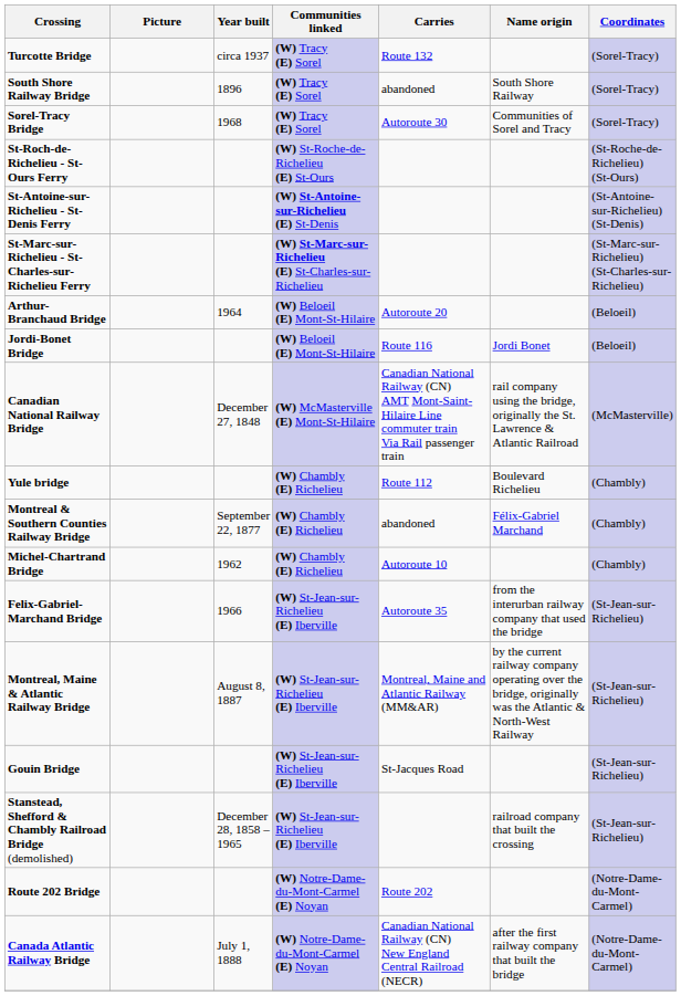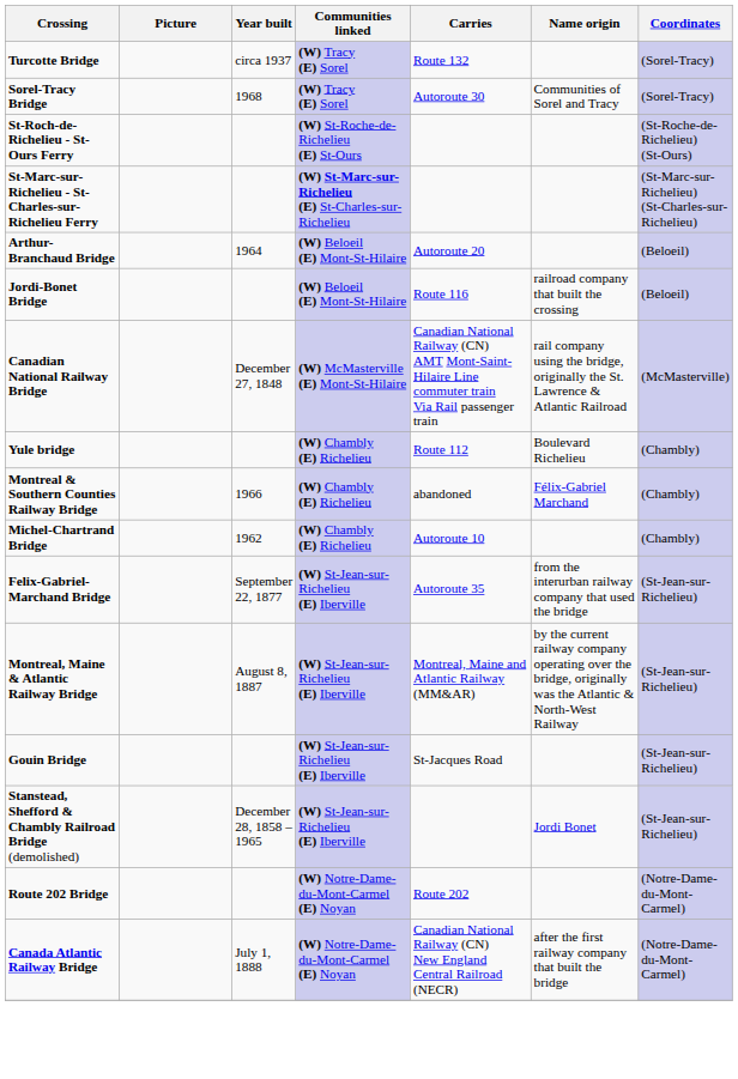 <table class=wikitable>
 <tr>
 <th width="16%">Crossing</th>
 <th width="16%">Picture</th>
 <th width="7%">Year built</th>
 <th width="16%">Communities linked</th>
 <th width="17%">Carries</th>
 <th width="15%">Name origin</th>
 <th width="11%"><a href='#'>Coordinates</a></th>
 </tr>
 <tr>
 <td><strong>Turcotte Bridge</strong></td>
 <td></td>
 <td>circa 1937</td>
 <td style="background:#ccccee;"><strong>(W)</strong> <a href='#'>Tracy</a><br><strong>(E)</strong> <a href='#'>Sorel</a></td>
 <td> <a href='#'>Route 132</a></td>
 <td></td>
 <td style="background:#ccccee;"> (Sorel-Tracy)</td>
 </tr>
 <tr>
-<td><strong>South Shore Railway Bridge</strong></td>
-<td></td>
-<td>1896</td>
-<td style="background:#ccccee;"><strong>(W)</strong> <a href='#'>Tracy</a><br><strong>(E)</strong> <a href='#'>Sorel</a></td>
-<td>abandoned</td>
-<td>South Shore Railway</td>
-<td style="background:#ccccee;"> (Sorel-Tracy)</td>
-</tr>
-<tr>
 <td><strong>Sorel-Tracy Bridge</strong></td>
 <td></td>
 <td>1968</td>
 <td style="background:#ccccee;"><strong>(W)</strong> <a href='#'>Tracy</a><br><strong>(E)</strong> <a href='#'>Sorel</a></td>
 <td> <a href='#'>Autoroute 30</a></td>
 <td>Communities of Sorel and Tracy</td>
 <td style="background:#ccccee;"> (Sorel-Tracy)</td>
 </tr>
 <tr>
 <td><strong>St-Roch-de-Richelieu - St-Ours Ferry</strong></td>
 <td></td>
 <td></td>
 <td style="background:#ccccee;"><strong>(W)</strong> <a href='#'>St-Roche-de-Richelieu</a><br><strong>(E)</strong> <a href='#'>St-Ours</a></td>
 <td></td>
 <td></td>
 <td style="background:#ccccee;"> (St-Roche-de-Richelieu)<br> (St-Ours)</td>
-</tr>
-<tr>
-<td><strong>St-Antoine-sur-Richelieu - St-Denis Ferry</strong></td>
-<td></td>
-<td></td>
-<td style="background:#ccccee;"><strong>(W)</strong> <a href='#'><strong>St-Antoine-sur-Richelieu</strong></a><br><strong>(E)</strong> <a href='#'>St-Denis</a></td>
-<td></td>
-<td></td>
-<td style="background:#ccccee;"> (St-Antoine-sur-Richelieu)<br> (St-Denis)</td>
 </tr>
 <tr>
 <td><strong>St-Marc-sur-Richelieu - St-Charles-sur-Richelieu Ferry</strong></td>
 <td></td>
 <td></td>
 <td style="background:#ccccee;"><strong>(W)</strong> <a href='#'><strong>St-Marc-sur-Richelieu</strong></a><br><strong>(E)</strong> <a href='#'>St-Charles-sur-Richelieu</a></td>
 <td></td>
 <td></td>
 <td style="background:#ccccee;"> (St-Marc-sur-Richelieu)<br> (St-Charles-sur-Richelieu)</td>
 </tr>
 <tr>
 <td><strong>Arthur-Branchaud Bridge</strong></td>
 <td></td>
 <td>1964</td>
 <td style="background:#ccccee;"><strong>(W)</strong> <a href='#'>Beloeil</a><br><strong>(E)</strong> <a href='#'>Mont-St-Hilaire</a></td>
 <td>  <a href='#'>Autoroute 20</a></td>
 <td></td>
 <td style="background:#ccccee;"> (Beloeil)</td>
 </tr>
 <tr>
 <td><strong>Jordi-Bonet Bridge</strong></td>
 <td></td>
 <td></td>
 <td style="background:#ccccee;"><strong>(W)</strong> <a href='#'>Beloeil</a><br><strong>(E)</strong> <a href='#'>Mont-St-Hilaire</a></td>
 <td> <a href='#'>Route 116</a></td>
-<td><a href='#'>Jordi Bonet</a></td>
+<td>railroad company that built the crossing</td>
 <td style="background:#ccccee;"> (Beloeil)</td>
 </tr>
 <tr>
 <td><strong>Canadian National Railway Bridge</strong></td>
 <td></td>
 <td>December 27, 1848</td>
 <td style="background:#ccccee;"><strong>(W)</strong> <a href='#'>McMasterville</a><br><strong>(E)</strong> <a href='#'>Mont-St-Hilaire</a></td>
 <td><a href='#'>Canadian National Railway</a> (CN)<br><a href='#'>AMT</a> <a href='#'>Mont-Saint-Hilaire Line</a> <a href='#'>commuter train</a><br><a href='#'>Via Rail</a> passenger train</td>
 <td>rail company using the bridge, originally the St. Lawrence & Atlantic Railroad</td>
 <td style="background:#ccccee;"> (McMasterville)</td>
 </tr>
 <tr>
 <td><strong>Yule bridge</strong></td>
 <td></td>
 <td></td>
 <td style="background:#ccccee;"><strong>(W)</strong> <a href='#'>Chambly</a><br><strong>(E)</strong> <a href='#'>Richelieu</a></td>
 <td> <a href='#'>Route 112</a></td>
 <td>Boulevard Richelieu</td>
 <td style="background:#ccccee;"> (Chambly)</td>
 </tr>
 <tr>
 <td><strong>Montreal & Southern Counties Railway Bridge</strong></td>
 <td></td>
-<td>September 22, 1877</td>
+<td>1966</td>
 <td style="background:#ccccee;"><strong>(W)</strong> <a href='#'>Chambly</a><br><strong>(E)</strong> <a href='#'>Richelieu</a></td>
 <td>abandoned</td>
 <td><a href='#'>Félix-Gabriel Marchand</a></td>
 <td style="background:#ccccee;"> (Chambly)</td>
 </tr>
 <tr>
 <td><strong>Michel-Chartrand Bridge</strong></td>
 <td></td>
 <td>1962</td>
 <td style="background:#ccccee;"><strong>(W)</strong> <a href='#'>Chambly</a><br><strong>(E)</strong> <a href='#'>Richelieu</a></td>
 <td> <a href='#'>Autoroute 10</a></td>
 <td></td>
 <td style="background:#ccccee;"> (Chambly)</td>
 </tr>
 <tr>
 <td><strong>Felix-Gabriel-Marchand Bridge</strong></td>
 <td></td>
-<td>1966</td>
+<td>September 22, 1877</td>
 <td style="background:#ccccee;"><strong>(W)</strong> <a href='#'>St-Jean-sur-Richelieu</a><br><strong>(E)</strong> <a href='#'>Iberville</a></td>
 <td> <a href='#'>Autoroute 35</a></td>
 <td>from the interurban railway company that used the bridge</td>
 <td style="background:#ccccee;"> (St-Jean-sur-Richelieu)</td>
 </tr>
 <tr>
 <td><strong>Montreal, Maine & Atlantic Railway Bridge</strong></td>
 <td></td>
 <td>August 8, 1887</td>
 <td style="background:#ccccee;"><strong>(W)</strong> <a href='#'>St-Jean-sur-Richelieu</a><br><strong>(E)</strong> <a href='#'>Iberville</a></td>
 <td><a href='#'>Montreal, Maine and Atlantic Railway</a> (MM&AR)</td>
 <td>by the current railway company operating over the bridge, originally was the Atlantic & North-West Railway</td>
 <td style="background:#ccccee;"> (St-Jean-sur-Richelieu)</td>
 </tr>
 <tr>
 <td><strong>Gouin Bridge</strong></td>
 <td></td>
 <td></td>
 <td style="background:#ccccee;"><strong>(W)</strong> <a href='#'>St-Jean-sur-Richelieu</a><br><strong>(E)</strong> <a href='#'>Iberville</a></td>
 <td>St-Jacques Road</td>
 <td></td>
 <td style="background:#ccccee;"> (St-Jean-sur-Richelieu)</td>
 </tr>
 <tr>
 <td><strong>Stanstead, Shefford & Chambly Railroad Bridge</strong> (demolished)</td>
 <td></td>
 <td>December 28, 1858 – 1965</td>
 <td style="background:#ccccee;"><strong>(W)</strong> <a href='#'>St-Jean-sur-Richelieu</a><br><strong>(E)</strong> <a href='#'>Iberville</a></td>
 <td></td>
-<td>railroad company that built the crossing</td>
+<td><a href='#'>Jordi Bonet</a></td>
 <td style="background:#ccccee;"> (St-Jean-sur-Richelieu)</td>
 </tr>
 <tr>
 <td><strong>Route 202 Bridge</strong></td>
 <td></td>
 <td></td>
 <td style="background:#ccccee;"><strong>(W)</strong> <a href='#'>Notre-Dame-du-Mont-Carmel</a><br><strong>(E)</strong> <a href='#'>Noyan</a></td>
 <td> <a href='#'>Route 202</a></td>
 <td></td>
 <td style="background:#ccccee;"> (Notre-Dame-du-Mont-Carmel)</td>
 </tr>
 <tr>
 <td><strong><a href='#'>Canada Atlantic Railway</a> Bridge</strong></td>
 <td></td>
 <td>July 1, 1888</td>
 <td style="background:#ccccee;"><strong>(W)</strong> <a href='#'>Notre-Dame-du-Mont-Carmel</a><br><strong>(E)</strong> <a href='#'>Noyan</a></td>
 <td><a href='#'>Canadian National Railway</a> (CN)<br><a href='#'>New England Central Railroad</a> (NECR)</td>
 <td>after the first railway company that built the bridge</td>
 <td style="background:#ccccee;"> (Notre-Dame-du-Mont-Carmel)</td>
 </tr>
 <tr>
 </tr>
 </table>
